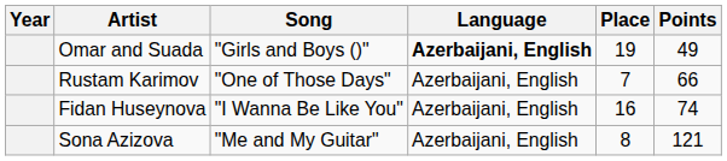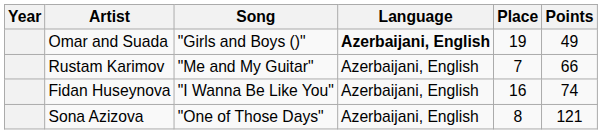 <table class="wikitable sortable plainrowheaders">
 <tr>
 <th scope="col">Year</th>
 <th scope="col">Artist</th>
 <th scope="col">Song</th>
 <th scope="col">Language</th>
 <th scope="col" data-sort-type="number">Place</th>
 <th scope="col" data-sort-type="number">Points</th>
 </tr>
 <tr>
 <th scope="row" style="text-align:center;"></th>
 <td>Omar and Suada</td>
 <td>"Girls and Boys ()"</td>
 <td><strong>Azerbaijani, English</strong></td>
 <td style="text-align:center;">19</td>
 <td style="text-align:center;">49</td>
 </tr>
 <tr>
 <th scope="row" style="text-align:center;"></th>
 <td>Rustam Karimov</td>
-<td>"One of Those Days"</td>
+<td>"Me and My Guitar"</td>
 <td>Azerbaijani, English</td>
 <td style="text-align:center;">7</td>
 <td style="text-align:center;">66</td>
 </tr>
 <tr>
 <th scope="row" style="text-align:center;"></th>
 <td>Fidan Huseynova</td>
 <td>"I Wanna Be Like You"</td>
 <td>Azerbaijani, English</td>
 <td style="text-align:center;">16</td>
 <td style="text-align:center;">74</td>
 </tr>
 <tr>
 <th scope="row" style="text-align:center;"></th>
 <td>Sona Azizova</td>
-<td>"Me and My Guitar"</td>
+<td>"One of Those Days"</td>
 <td>Azerbaijani, English</td>
 <td style="text-align:center;">8</td>
 <td style="text-align:center;">121</td>
 </tr>
 </table>
